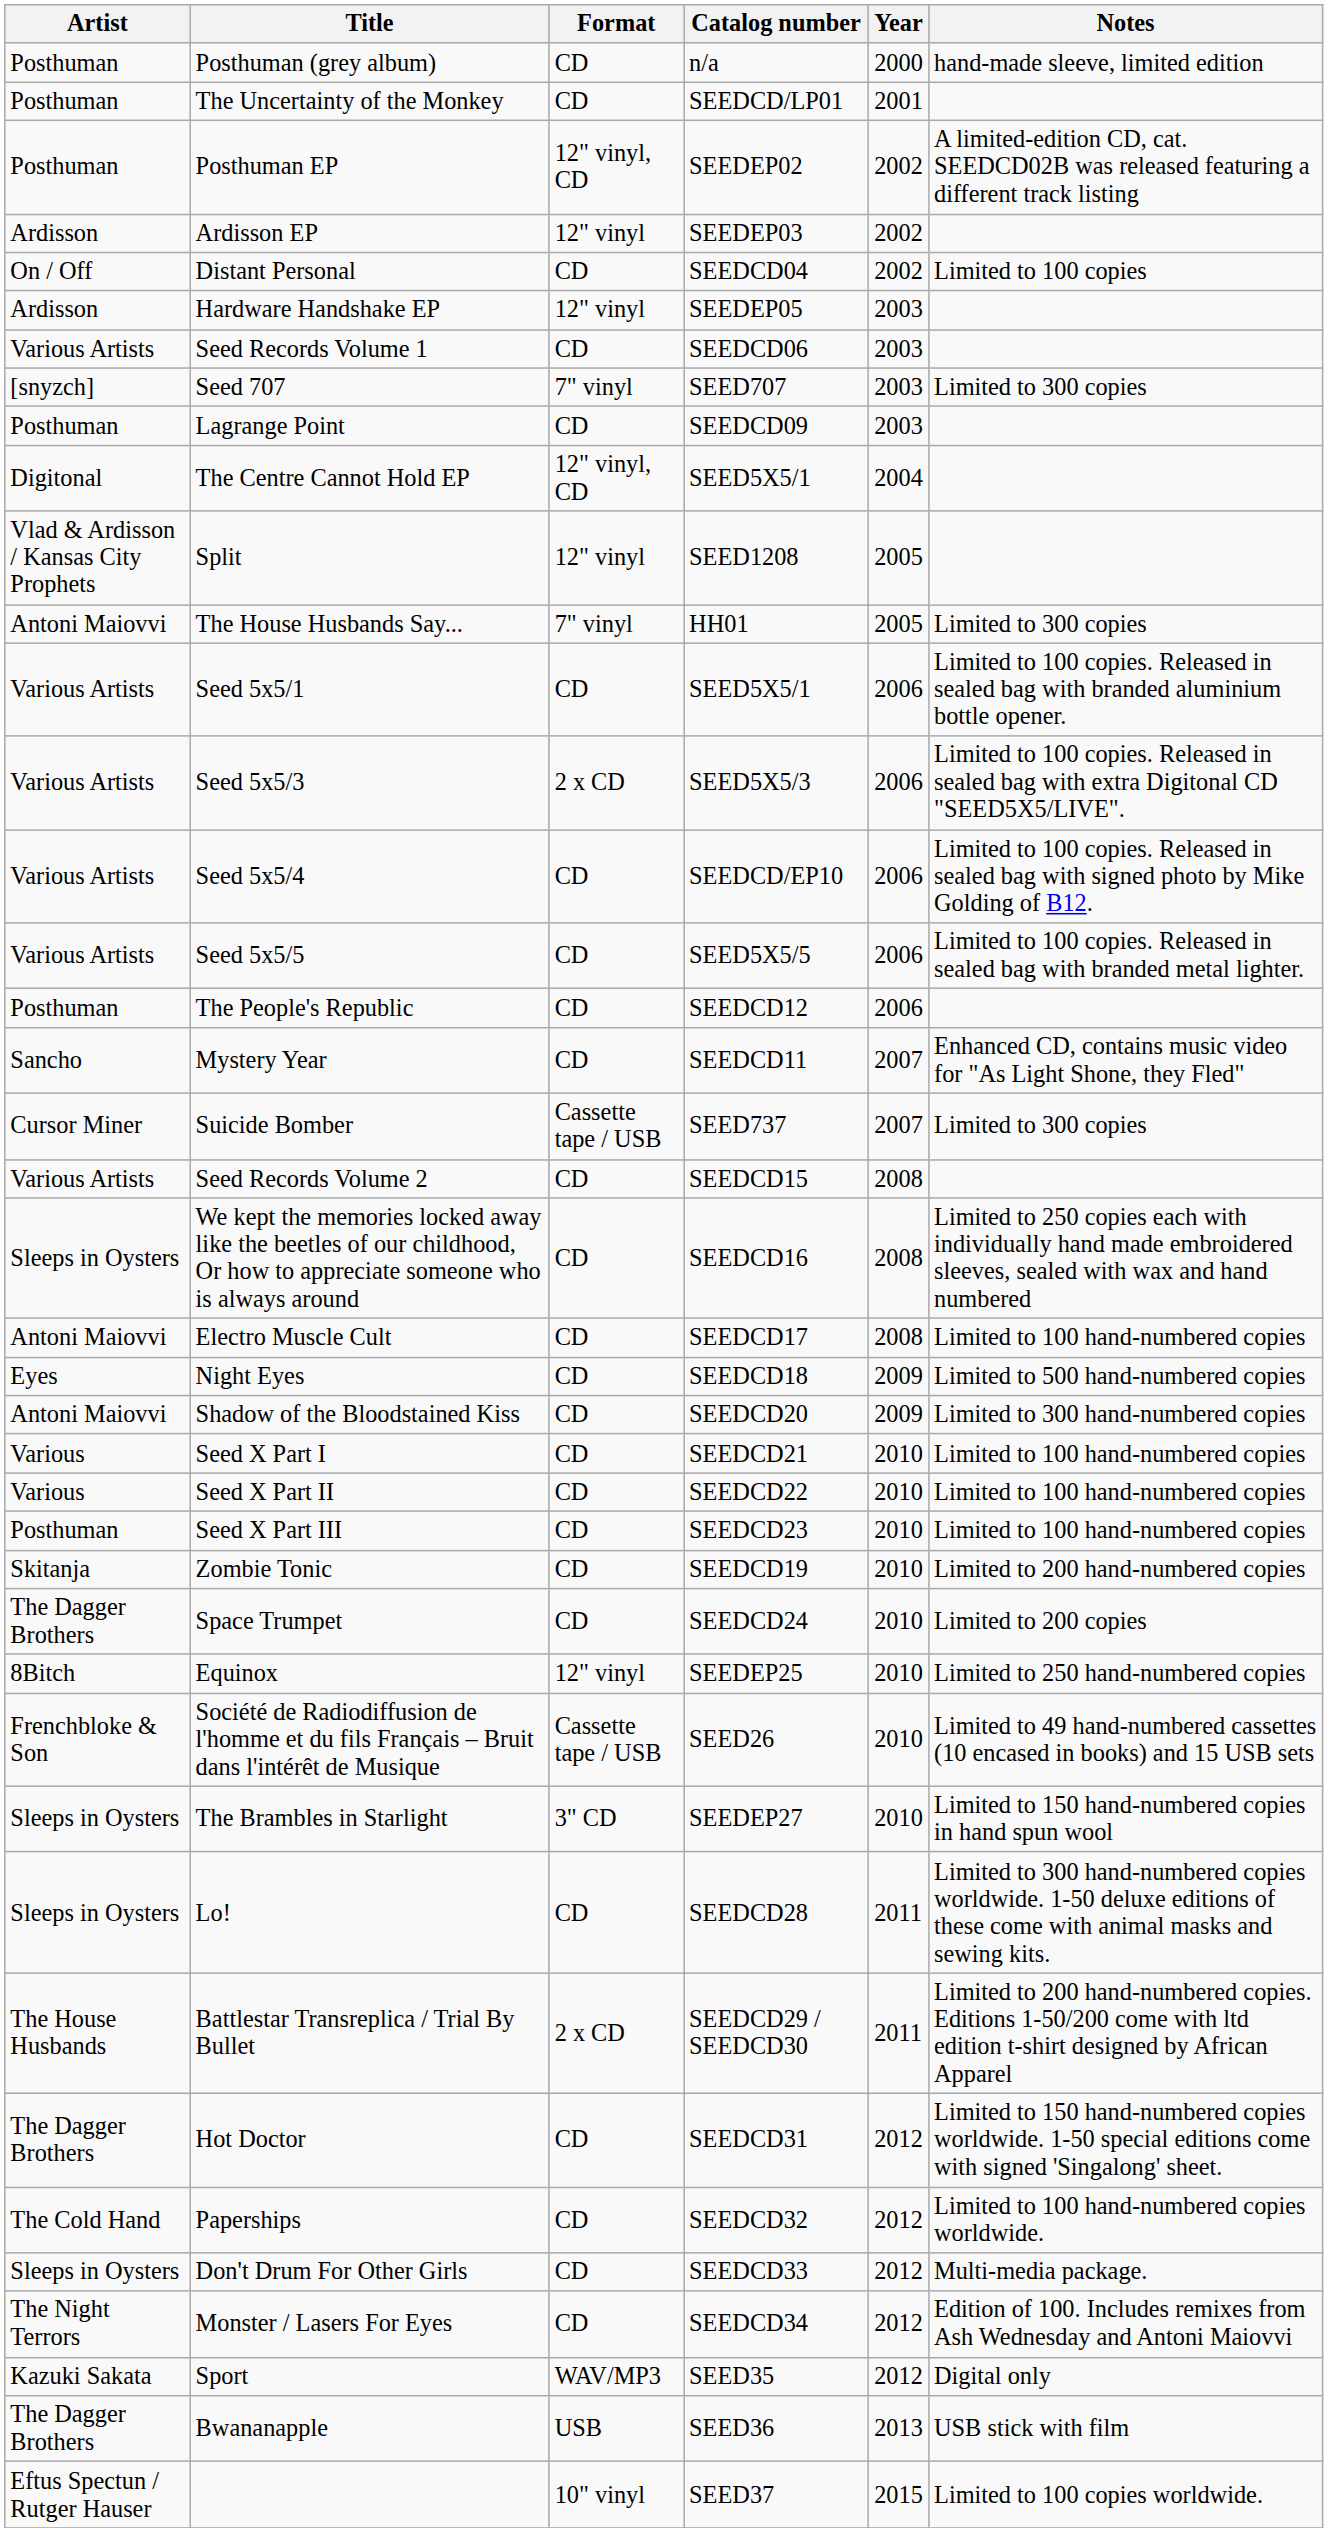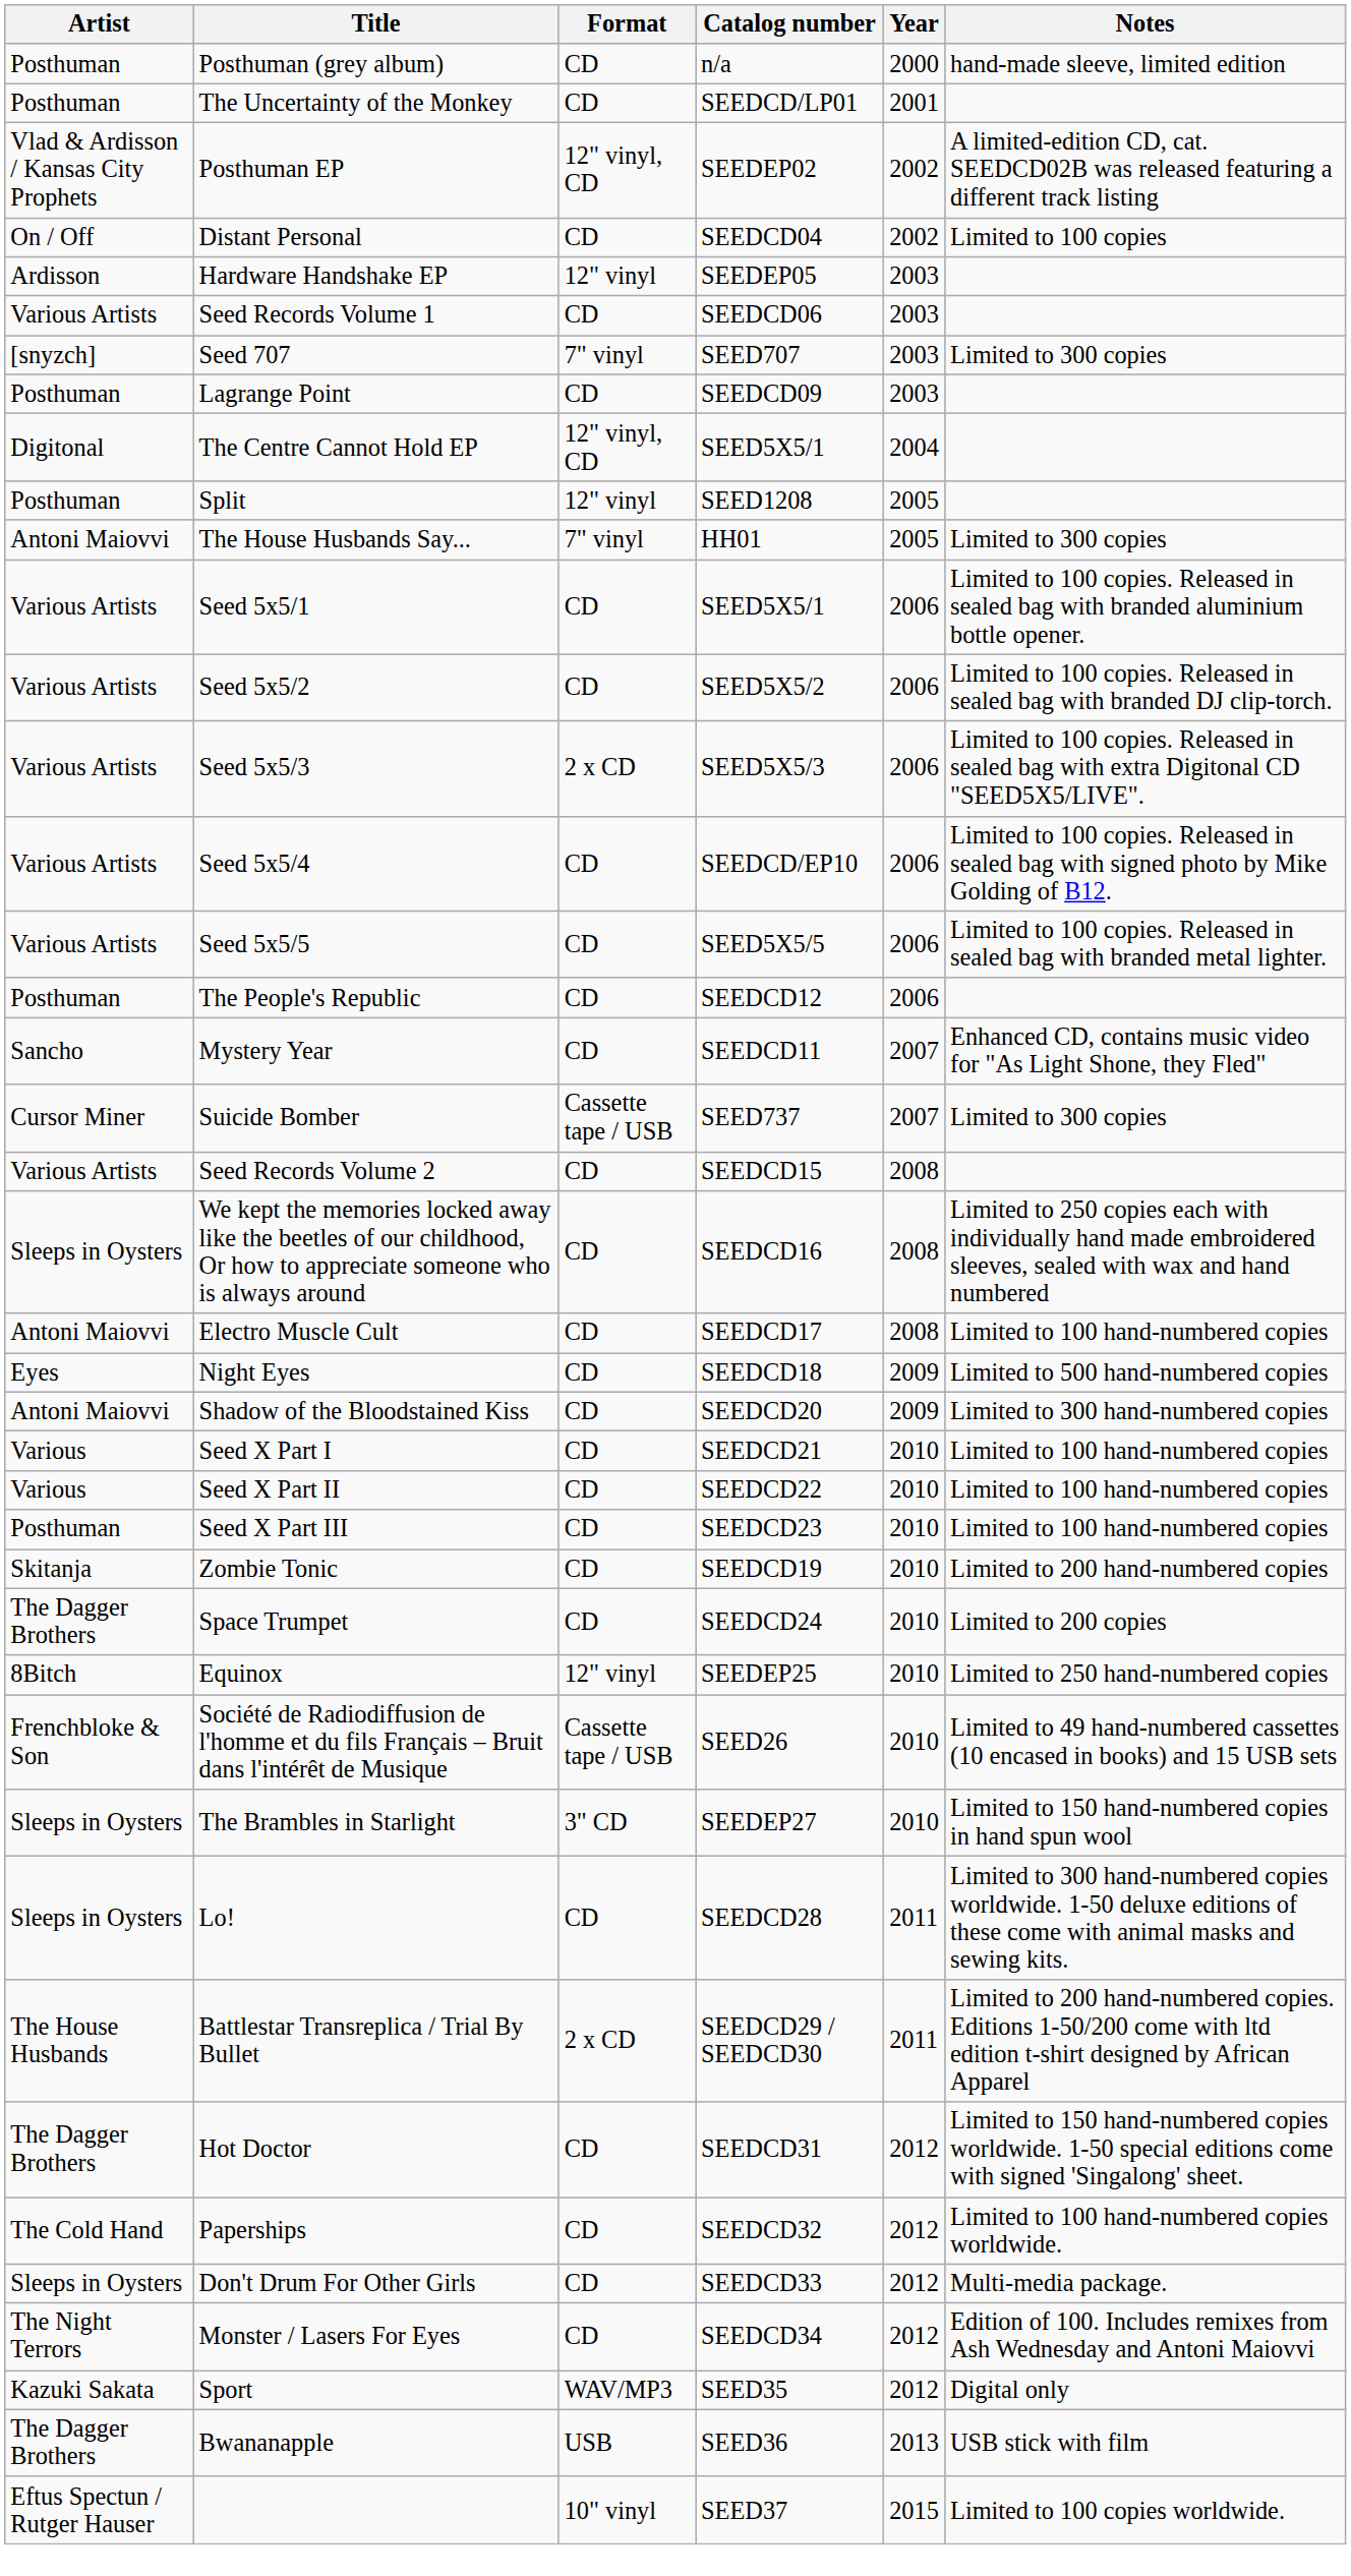 <table class="wikitable">
 <tr>
 <th><strong>Artist</strong></th>
 <th><strong>Title</strong></th>
 <th><strong>Format</strong></th>
 <th><strong>Catalog number</strong></th>
 <th><strong>Year</strong></th>
 <th><strong>Notes</strong></th>
 </tr>
 <tr>
 <td>Posthuman</td>
 <td>Posthuman (grey album)</td>
 <td>CD</td>
 <td>n/a</td>
 <td>2000</td>
 <td>hand-made sleeve, limited edition</td>
 </tr>
 <tr>
 <td>Posthuman</td>
 <td>The Uncertainty of the Monkey</td>
 <td>CD</td>
 <td>SEEDCD/LP01</td>
 <td>2001</td>
 <td></td>
 </tr>
 <tr>
-<td>Posthuman</td>
+<td>Vlad & Ardisson / Kansas City Prophets</td>
 <td>Posthuman EP</td>
 <td>12" vinyl, CD</td>
 <td>SEEDEP02</td>
 <td>2002</td>
 <td>A limited-edition CD, cat. SEEDCD02B was released featuring a different track listing</td>
-</tr>
-<tr>
-<td>Ardisson</td>
-<td>Ardisson EP</td>
-<td>12" vinyl</td>
-<td>SEEDEP03</td>
-<td>2002</td>
-<td></td>
 </tr>
 <tr>
 <td>On / Off</td>
 <td>Distant Personal</td>
 <td>CD</td>
 <td>SEEDCD04</td>
 <td>2002</td>
 <td>Limited to 100 copies</td>
 </tr>
 <tr>
 <td>Ardisson</td>
 <td>Hardware Handshake EP</td>
 <td>12" vinyl</td>
 <td>SEEDEP05</td>
 <td>2003</td>
 <td></td>
 </tr>
 <tr>
 <td>Various Artists</td>
 <td>Seed Records Volume 1</td>
 <td>CD</td>
 <td>SEEDCD06</td>
 <td>2003</td>
 <td></td>
 </tr>
 <tr>
 <td>[snyzch]</td>
 <td>Seed 707</td>
 <td>7" vinyl</td>
 <td>SEED707</td>
 <td>2003</td>
 <td>Limited to 300 copies</td>
 </tr>
 <tr>
 <td>Posthuman</td>
 <td>Lagrange Point</td>
 <td>CD</td>
 <td>SEEDCD09</td>
 <td>2003</td>
 <td></td>
 </tr>
 <tr>
 <td>Digitonal</td>
 <td>The Centre Cannot Hold EP</td>
 <td>12" vinyl, CD</td>
 <td>SEED5X5/1</td>
 <td>2004</td>
 <td></td>
 </tr>
 <tr>
-<td>Vlad & Ardisson / Kansas City Prophets</td>
+<td>Posthuman</td>
 <td>Split</td>
 <td>12" vinyl</td>
 <td>SEED1208</td>
 <td>2005</td>
 <td></td>
 </tr>
 <tr>
 <td>Antoni Maiovvi</td>
 <td>The House Husbands Say...</td>
 <td>7" vinyl</td>
 <td>HH01</td>
 <td>2005</td>
 <td>Limited to 300 copies</td>
 </tr>
 <tr>
 <td>Various Artists</td>
 <td>Seed 5x5/1</td>
 <td>CD</td>
 <td>SEED5X5/1</td>
 <td>2006</td>
 <td>Limited to 100 copies. Released in sealed bag with branded aluminium bottle opener.</td>
+</tr>
+<tr>
+<td>Various Artists</td>
+<td>Seed 5x5/2</td>
+<td>CD</td>
+<td>SEED5X5/2</td>
+<td>2006</td>
+<td>Limited to 100 copies. Released in sealed bag with branded DJ clip-torch.</td>
 </tr>
 <tr>
 <td>Various Artists</td>
 <td>Seed 5x5/3</td>
 <td>2 x CD</td>
 <td>SEED5X5/3</td>
 <td>2006</td>
 <td>Limited to 100 copies. Released in sealed bag with extra Digitonal CD "SEED5X5/LIVE".</td>
 </tr>
 <tr>
 <td>Various Artists</td>
 <td>Seed 5x5/4</td>
 <td>CD</td>
 <td>SEEDCD/EP10</td>
 <td>2006</td>
 <td>Limited to 100 copies. Released in sealed bag with signed photo by Mike Golding of <a href='#'>B12</a>.</td>
 </tr>
 <tr>
 <td>Various Artists</td>
 <td>Seed 5x5/5</td>
 <td>CD</td>
 <td>SEED5X5/5</td>
 <td>2006</td>
 <td>Limited to 100 copies. Released in sealed bag with branded metal lighter.</td>
 </tr>
 <tr>
 <td>Posthuman</td>
 <td>The People's Republic</td>
 <td>CD</td>
 <td>SEEDCD12</td>
 <td>2006</td>
 <td></td>
 </tr>
 <tr>
 <td>Sancho</td>
 <td>Mystery Year</td>
 <td>CD</td>
 <td>SEEDCD11</td>
 <td>2007</td>
 <td>Enhanced CD, contains music video for "As Light Shone, they Fled"</td>
 </tr>
 <tr>
 <td>Cursor Miner</td>
 <td>Suicide Bomber</td>
 <td>Cassette tape / USB</td>
 <td>SEED737</td>
 <td>2007</td>
 <td>Limited to 300 copies</td>
 </tr>
 <tr>
 <td>Various Artists</td>
 <td>Seed Records Volume 2</td>
 <td>CD</td>
 <td>SEEDCD15</td>
 <td>2008</td>
 <td></td>
 </tr>
 <tr>
 <td>Sleeps in Oysters</td>
 <td>We kept the memories locked away like the beetles of our childhood, Or how to appreciate someone who is always around</td>
 <td>CD</td>
 <td>SEEDCD16</td>
 <td>2008</td>
 <td>Limited to 250 copies each with individually hand made embroidered sleeves, sealed with wax and hand numbered</td>
 </tr>
 <tr>
 <td>Antoni Maiovvi</td>
 <td>Electro Muscle Cult</td>
 <td>CD</td>
 <td>SEEDCD17</td>
 <td>2008</td>
 <td>Limited to 100 hand-numbered copies</td>
 </tr>
 <tr>
 <td>Eyes</td>
 <td>Night Eyes</td>
 <td>CD</td>
 <td>SEEDCD18</td>
 <td>2009</td>
 <td>Limited to 500 hand-numbered copies</td>
 </tr>
 <tr>
 <td>Antoni Maiovvi</td>
 <td>Shadow of the Bloodstained Kiss</td>
 <td>CD</td>
 <td>SEEDCD20</td>
 <td>2009</td>
 <td>Limited to 300 hand-numbered copies</td>
 </tr>
 <tr>
 <td>Various</td>
 <td>Seed X Part I</td>
 <td>CD</td>
 <td>SEEDCD21</td>
 <td>2010</td>
 <td>Limited to 100 hand-numbered copies</td>
 </tr>
 <tr>
 <td>Various</td>
 <td>Seed X Part II</td>
 <td>CD</td>
 <td>SEEDCD22</td>
 <td>2010</td>
 <td>Limited to 100 hand-numbered copies</td>
 </tr>
 <tr>
 <td>Posthuman</td>
 <td>Seed X Part III</td>
 <td>CD</td>
 <td>SEEDCD23</td>
 <td>2010</td>
 <td>Limited to 100 hand-numbered copies</td>
 </tr>
 <tr>
 <td>Skitanja</td>
 <td>Zombie Tonic</td>
 <td>CD</td>
 <td>SEEDCD19</td>
 <td>2010</td>
 <td>Limited to 200 hand-numbered copies</td>
 </tr>
 <tr>
 <td>The Dagger Brothers</td>
 <td>Space Trumpet</td>
 <td>CD</td>
 <td>SEEDCD24</td>
 <td>2010</td>
 <td>Limited to 200 copies</td>
 </tr>
 <tr>
 <td>8Bitch</td>
 <td>Equinox</td>
 <td>12" vinyl</td>
 <td>SEEDEP25</td>
 <td>2010</td>
 <td>Limited to 250 hand-numbered copies</td>
 </tr>
 <tr>
 <td>Frenchbloke & Son</td>
 <td>Société de Radiodiffusion de l'homme et du fils Français – Bruit dans l'intérêt de Musique</td>
 <td>Cassette tape / USB</td>
 <td>SEED26</td>
 <td>2010</td>
 <td>Limited to 49 hand-numbered cassettes (10 encased in books) and 15 USB sets</td>
 </tr>
 <tr>
 <td>Sleeps in Oysters</td>
 <td>The Brambles in Starlight</td>
 <td>3" CD</td>
 <td>SEEDEP27</td>
 <td>2010</td>
 <td>Limited to 150 hand-numbered copies in hand spun wool</td>
 </tr>
 <tr>
 <td>Sleeps in Oysters</td>
 <td>Lo!</td>
 <td>CD</td>
 <td>SEEDCD28</td>
 <td>2011</td>
 <td>Limited to 300 hand-numbered copies worldwide. 1-50 deluxe editions of these come with animal masks and sewing kits.</td>
 </tr>
 <tr>
 <td>The House Husbands</td>
 <td>Battlestar Transreplica / Trial By Bullet</td>
 <td>2 x CD</td>
 <td>SEEDCD29 / SEEDCD30</td>
 <td>2011</td>
 <td>Limited to 200 hand-numbered copies. Editions 1-50/200 come with ltd edition t-shirt designed by African Apparel</td>
 </tr>
 <tr>
 <td>The Dagger Brothers</td>
 <td>Hot Doctor</td>
 <td>CD</td>
 <td>SEEDCD31</td>
 <td>2012</td>
 <td>Limited to 150 hand-numbered copies worldwide. 1-50 special editions come with signed 'Singalong' sheet.</td>
 </tr>
 <tr>
 <td>The Cold Hand</td>
 <td>Paperships</td>
 <td>CD</td>
 <td>SEEDCD32</td>
 <td>2012</td>
 <td>Limited to 100 hand-numbered copies worldwide.</td>
 </tr>
 <tr>
 <td>Sleeps in Oysters</td>
 <td>Don't Drum For Other Girls</td>
 <td>CD</td>
 <td>SEEDCD33</td>
 <td>2012</td>
 <td>Multi-media package.</td>
 </tr>
 <tr>
 <td>The Night Terrors</td>
 <td>Monster / Lasers For Eyes</td>
 <td>CD</td>
 <td>SEEDCD34</td>
 <td>2012</td>
 <td>Edition of 100. Includes remixes from Ash Wednesday and Antoni Maiovvi</td>
 </tr>
 <tr>
 <td>Kazuki Sakata</td>
 <td>Sport</td>
 <td>WAV/MP3</td>
 <td>SEED35</td>
 <td>2012</td>
 <td>Digital only</td>
 </tr>
 <tr>
 <td>The Dagger Brothers</td>
 <td>Bwananapple</td>
 <td>USB</td>
 <td>SEED36</td>
 <td>2013</td>
 <td>USB stick with film</td>
 </tr>
 <tr>
 <td>Eftus Spectun / Rutger Hauser</td>
 <td></td>
 <td>10" vinyl</td>
 <td>SEED37</td>
 <td>2015</td>
 <td>Limited to 100 copies worldwide.</td>
 </tr>
 </table>
